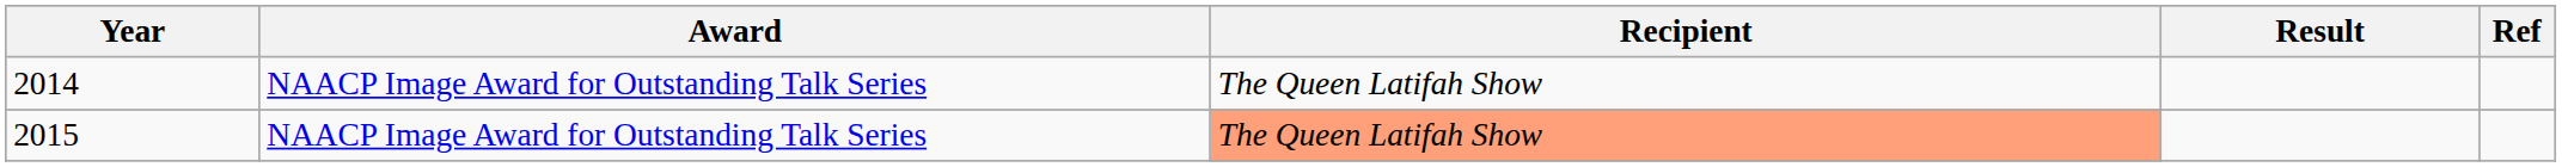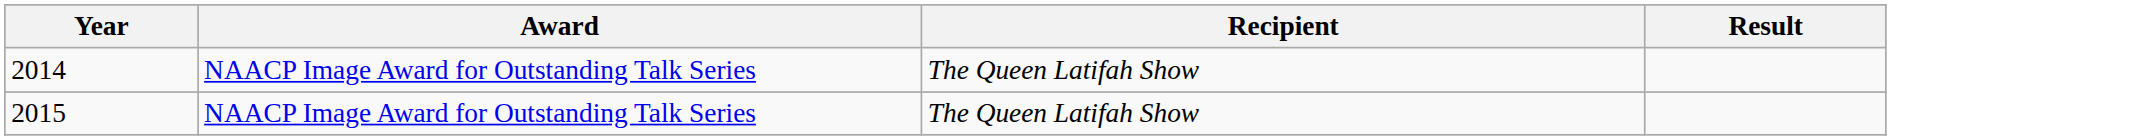 <table class="wikitable plainrowheaders">
 <tr>
 <th scope="col" style="width:8%;">Year</th>
 <th scope="col" style="width:30%;">Award</th>
 <th scope="col" style="width:30%;">Recipient</th>
 <th scope="col" style="width:10%;">Result</th>
-<th scope="col" style="width:2%;">Ref</th>
 </tr>
 <tr>
 <td>2014</td>
 <td><a href='#'>NAACP Image Award for Outstanding Talk Series</a></td>
 <td><em>The Queen Latifah Show</em></td>
 <td></td>
-<td></td>
 </tr>
 <tr>
 <td>2015</td>
 <td><a href='#'>NAACP Image Award for Outstanding Talk Series</a></td>
-<td style="background: lightsalmon;"><em>The Queen Latifah Show</em></td>
-<td></td>
+<td><em>The Queen Latifah Show</em></td>
 <td></td>
 </tr>
 </table>
